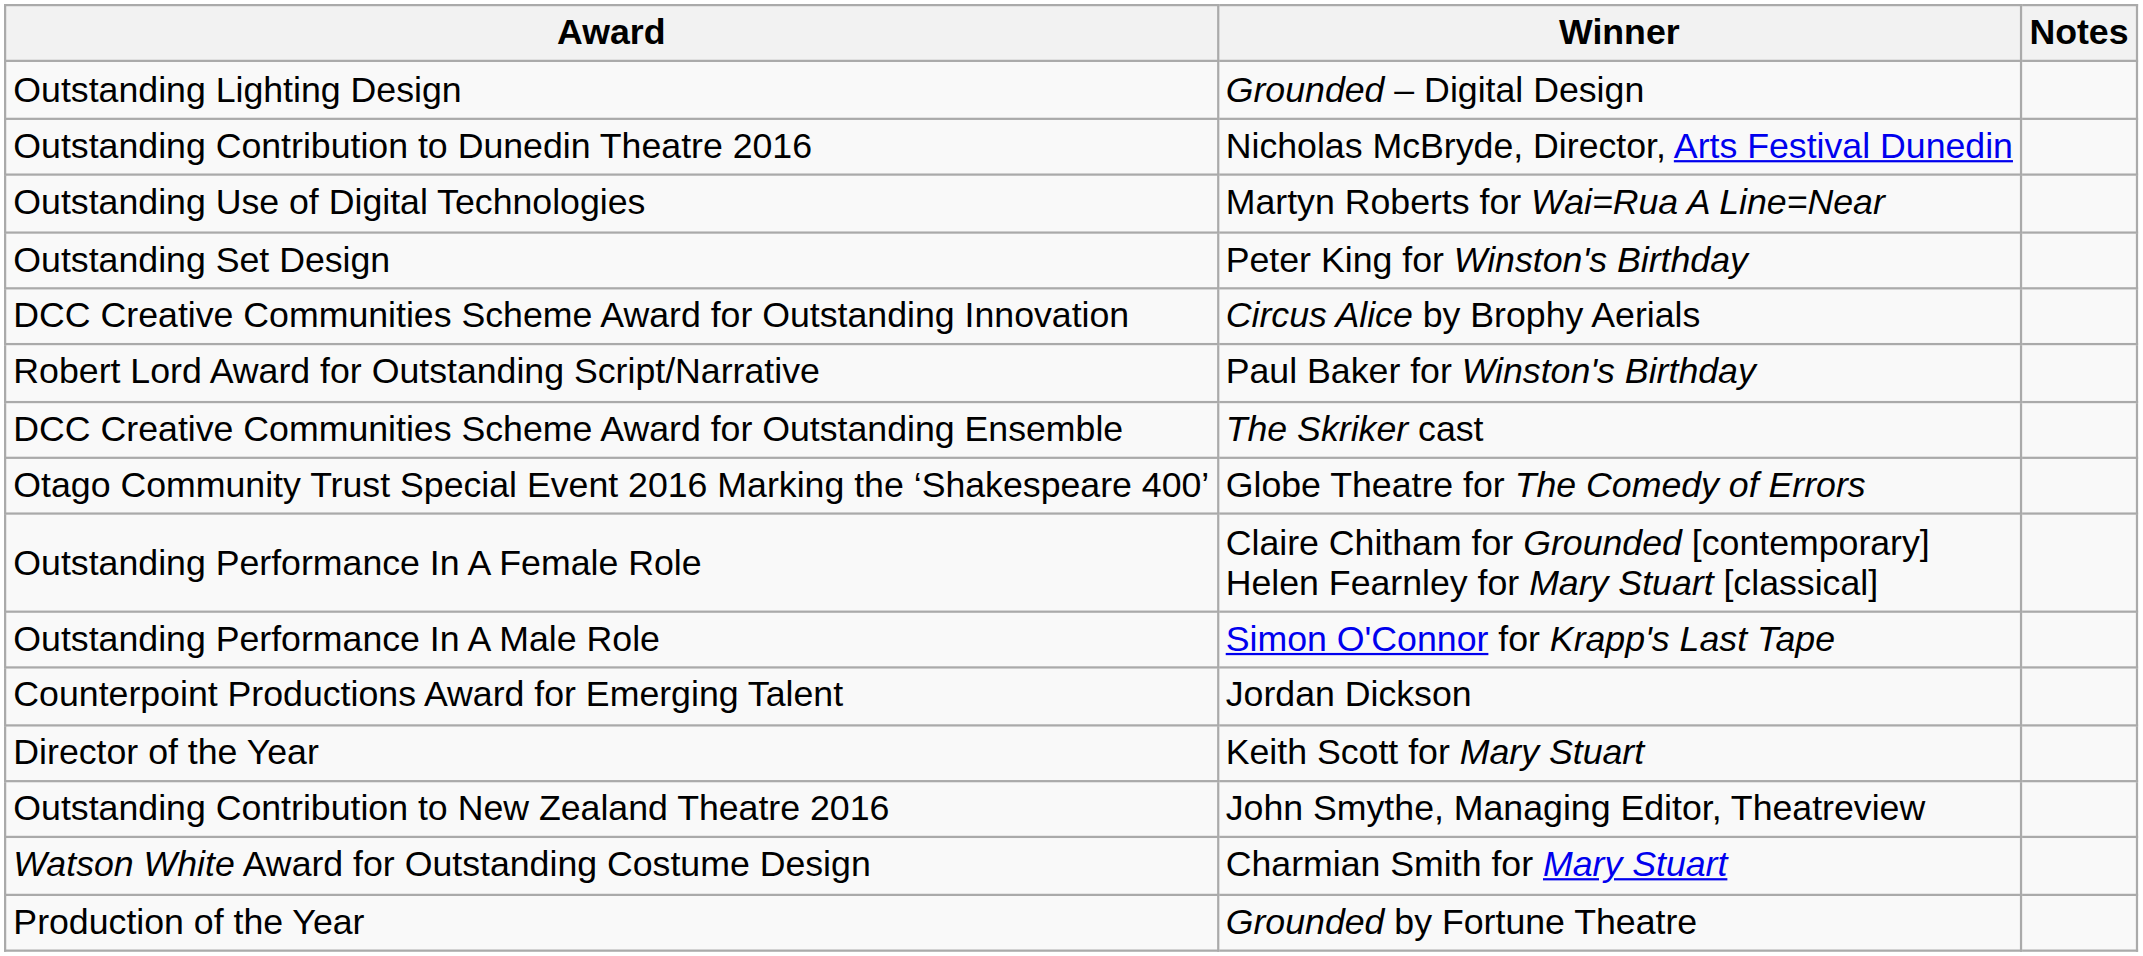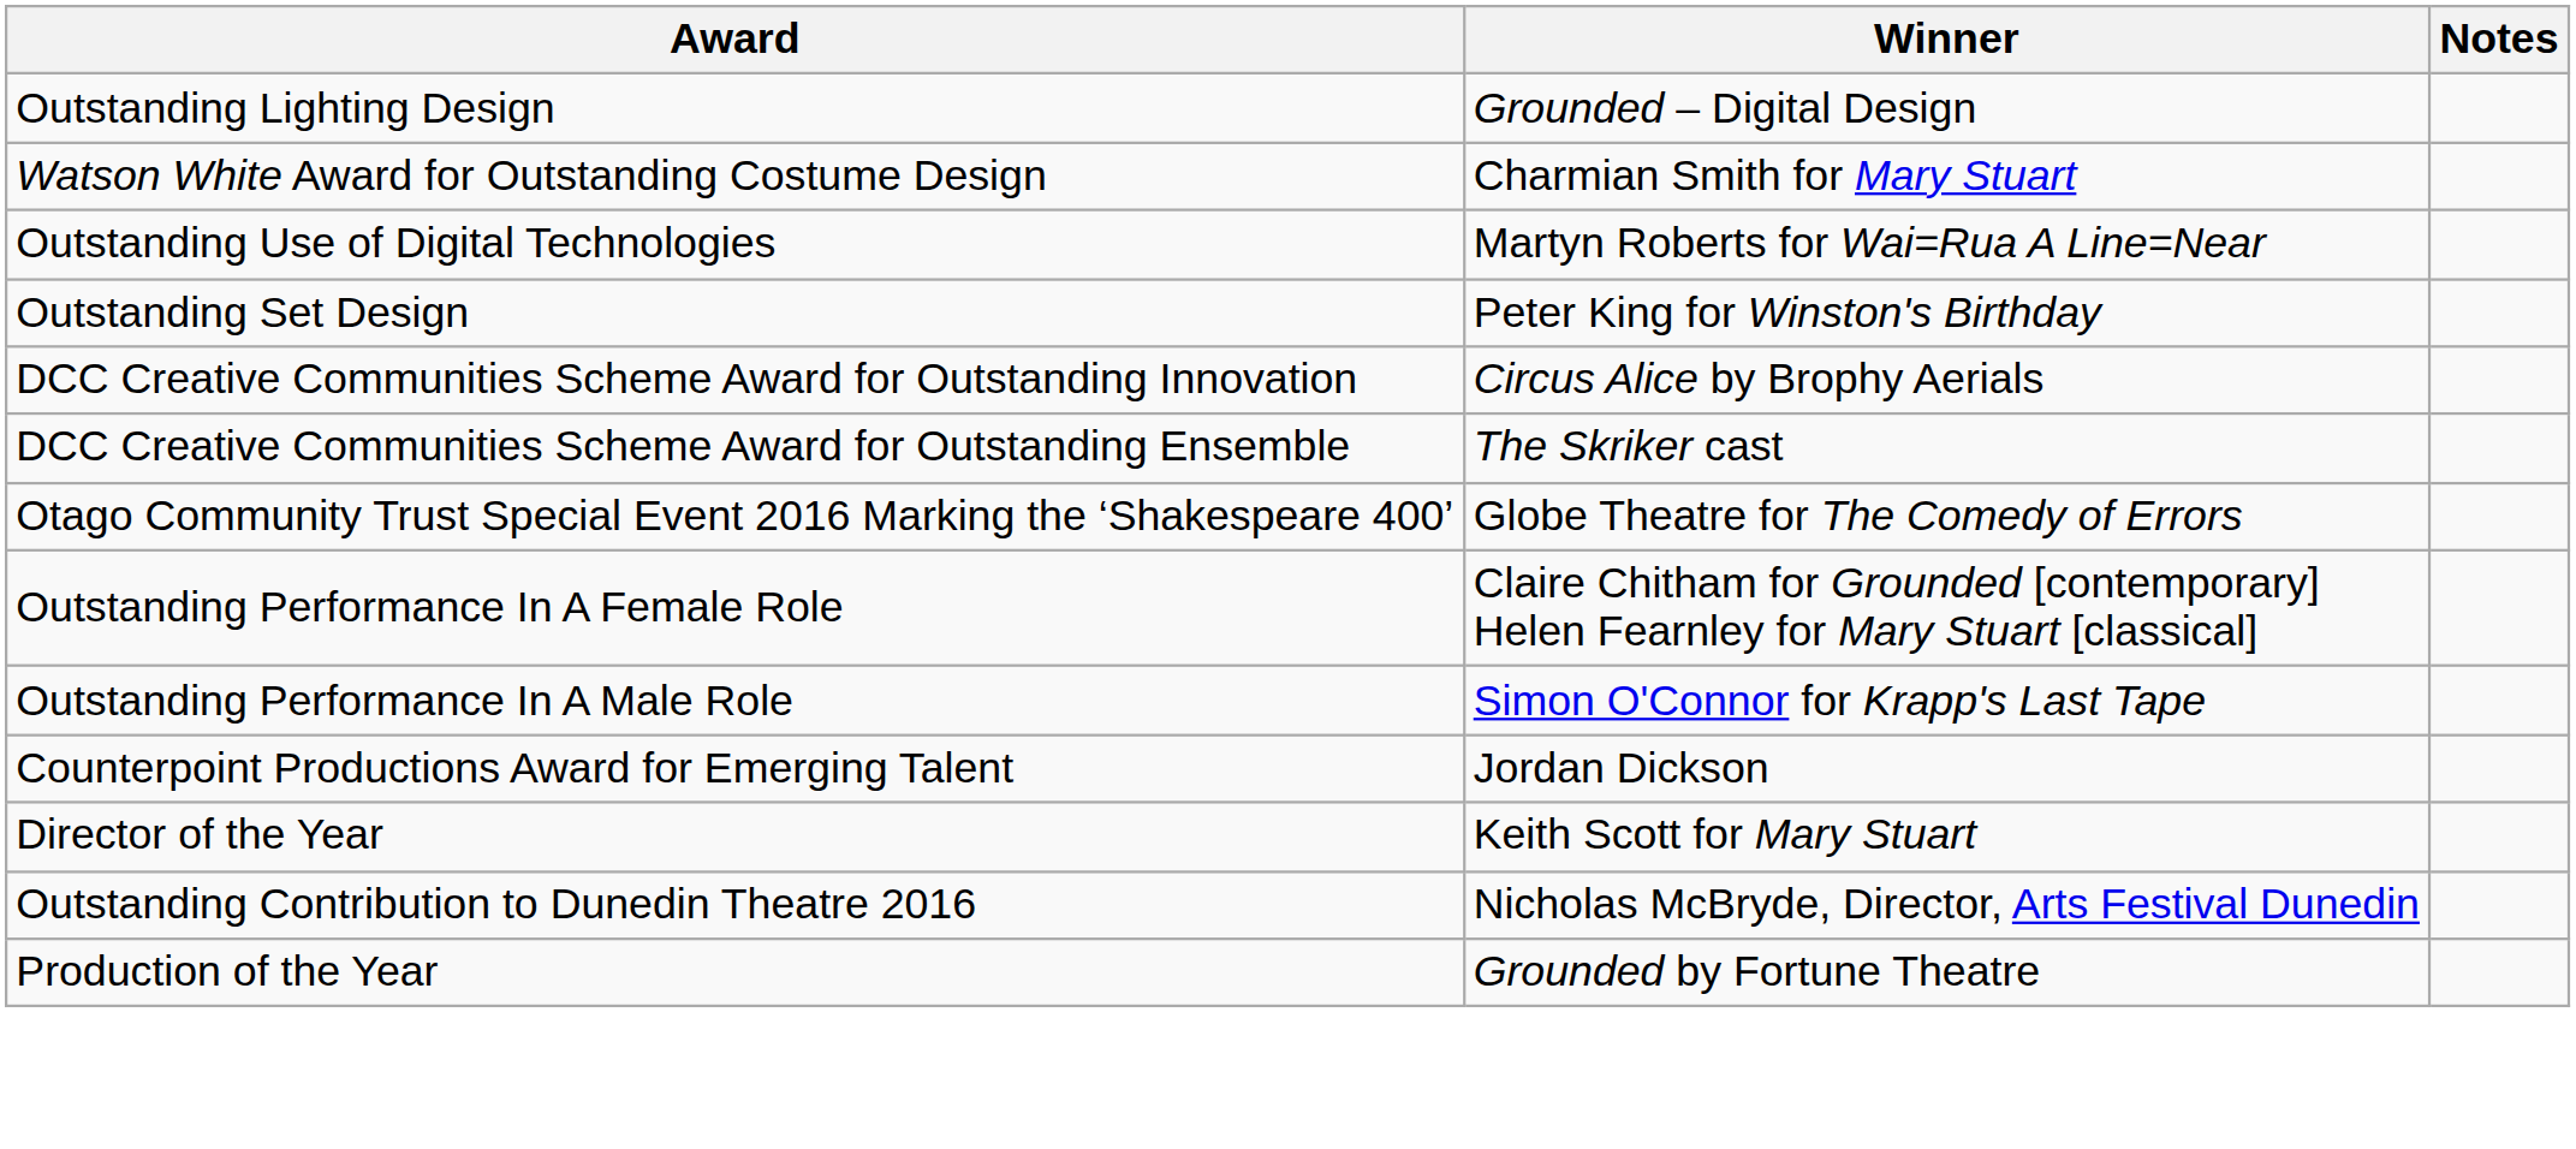 <table class="wikitable">
 <tr>
 <th>Award</th>
 <th>Winner</th>
 <th>Notes</th>
 </tr>
 <tr>
 <td>Outstanding Lighting Design</td>
 <td><em>Grounded</em> – Digital Design</td>
 <td></td>
 </tr>
 <tr>
-<td>Outstanding Contribution to Dunedin Theatre 2016</td>
-<td>Nicholas McBryde, Director, <a href='#'>Arts Festival Dunedin</a></td>
+<td><em>Watson White</em> Award for Outstanding Costume Design</td>
+<td>Charmian Smith for <em><a href='#'>Mary Stuart</a></em></td>
 <td></td>
 </tr>
 <tr>
 <td>Outstanding Use of Digital Technologies</td>
 <td>Martyn Roberts for <em>Wai=Rua A Line=Near</em></td>
 <td></td>
 </tr>
 <tr>
 <td>Outstanding Set Design</td>
 <td>Peter King for <em>Winston's Birthday</em> </td>
 <td></td>
 </tr>
 <tr>
 <td>DCC Creative Communities Scheme Award for Outstanding Innovation</td>
 <td><em>Circus Alice</em> by Brophy Aerials</td>
-<td></td>
-</tr>
-<tr>
-<td>Robert Lord Award for Outstanding Script/Narrative</td>
-<td>Paul Baker for <em>Winston's Birthday</em> </td>
 <td></td>
 </tr>
 <tr>
 <td>DCC Creative Communities Scheme Award for Outstanding Ensemble</td>
 <td><em>The Skriker</em> cast</td>
 <td></td>
 </tr>
 <tr>
 <td>Otago Community Trust Special Event 2016  Marking the ‘Shakespeare 400’</td>
 <td>Globe Theatre for <em>The Comedy of Errors</em></td>
 <td></td>
 </tr>
 <tr>
 <td>Outstanding Performance In A Female Role</td>
 <td>Claire Chitham for <em>Grounded</em> [contemporary]<br>Helen Fearnley for <em>Mary Stuart</em> [classical]</td>
 <td></td>
 </tr>
 <tr>
 <td>Outstanding Performance In A Male Role</td>
 <td><a href='#'>Simon O'Connor</a> for <em>Krapp's Last Tape</em> </td>
 <td></td>
 </tr>
 <tr>
 <td>Counterpoint Productions Award for Emerging Talent</td>
 <td>Jordan Dickson</td>
 <td></td>
 </tr>
 <tr>
 <td>Director of the Year</td>
 <td>Keith Scott for <em>Mary Stuart</em> </td>
 <td></td>
 </tr>
 <tr>
-<td>Outstanding Contribution to New Zealand Theatre 2016</td>
-<td>John Smythe, Managing Editor, Theatreview</td>
-<td></td>
-</tr>
-<tr>
-<td><em>Watson White</em> Award for Outstanding Costume Design</td>
-<td>Charmian Smith for <em><a href='#'>Mary Stuart</a></em></td>
+<td>Outstanding Contribution to Dunedin Theatre 2016</td>
+<td>Nicholas McBryde, Director, <a href='#'>Arts Festival Dunedin</a></td>
 <td></td>
 </tr>
 <tr>
 <td>Production of the Year</td>
 <td><em>Grounded</em> by Fortune Theatre</td>
 <td></td>
 </tr>
 </table>
